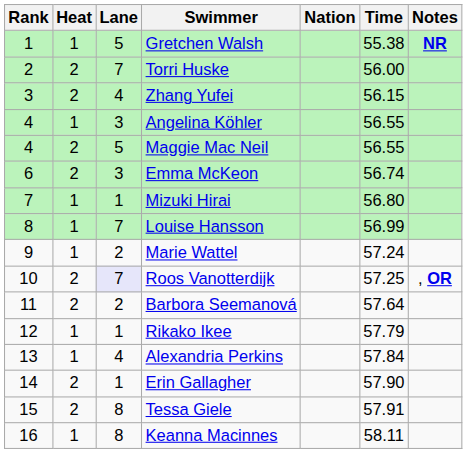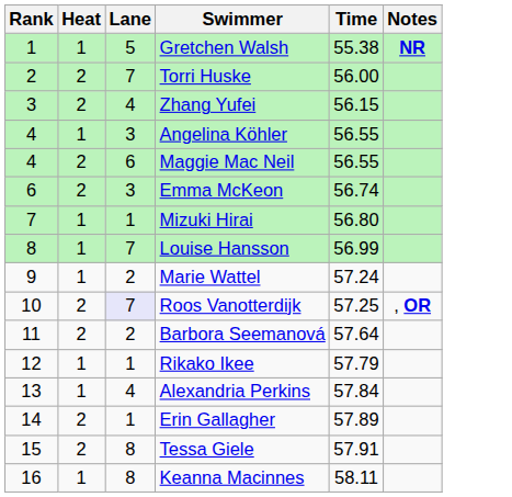 <table class="wikitable sortable mw-collapsible" style="text-align:center">
 <tr>
 <th scope="col">Rank</th>
 <th scope="col">Heat</th>
 <th scope="col">Lane</th>
 <th scope="col">Swimmer</th>
-<th scope="col">Nation</th>
 <th scope="col">Time</th>
 <th scope="col">Notes</th>
 </tr>
 <tr bgcolor=bbf3bb>
 <td>1</td>
 <td>1</td>
 <td>5</td>
 <td align="left"><a href='#'>Gretchen Walsh</a></td>
-<td align="left"></td>
 <td>55.38</td>
 <td><strong><a href='#'>NR</a></strong></td>
 </tr>
 <tr bgcolor=bbf3bb>
 <td>2</td>
 <td>2</td>
 <td>7</td>
 <td align="left"><a href='#'>Torri Huske</a></td>
-<td align="left"></td>
 <td>56.00</td>
 <td></td>
 </tr>
 <tr bgcolor=bbf3bb>
 <td>3</td>
 <td>2</td>
 <td>4</td>
 <td align="left"><a href='#'>Zhang Yufei</a></td>
-<td align="left"></td>
 <td>56.15</td>
 <td></td>
 </tr>
 <tr bgcolor=bbf3bb>
 <td>4</td>
 <td>1</td>
 <td>3</td>
 <td align="left"><a href='#'>Angelina Köhler</a></td>
-<td align="left"></td>
 <td>56.55</td>
 <td></td>
 </tr>
 <tr bgcolor=bbf3bb>
 <td>4</td>
 <td>2</td>
-<td>5</td>
+<td>6</td>
 <td align="left"><a href='#'>Maggie Mac Neil</a></td>
-<td align="left"></td>
 <td>56.55</td>
 <td></td>
 </tr>
 <tr bgcolor=bbf3bb>
 <td>6</td>
 <td>2</td>
 <td>3</td>
 <td align="left"><a href='#'>Emma McKeon</a></td>
-<td align="left"></td>
 <td>56.74</td>
 <td></td>
 </tr>
 <tr bgcolor=bbf3bb>
 <td>7</td>
 <td>1</td>
 <td>1</td>
 <td align="left"><a href='#'>Mizuki Hirai</a></td>
-<td align="left"></td>
 <td>56.80</td>
 <td></td>
 </tr>
 <tr bgcolor=bbf3bb>
 <td>8</td>
 <td>1</td>
 <td>7</td>
 <td align="left"><a href='#'>Louise Hansson</a></td>
-<td align="left"></td>
 <td>56.99</td>
 <td></td>
 </tr>
 <tr>
 <td>9</td>
 <td>1</td>
 <td>2</td>
 <td align="left"><a href='#'>Marie Wattel</a></td>
-<td align="left"></td>
 <td>57.24</td>
 <td></td>
 </tr>
 <tr>
 <td>10</td>
 <td>2</td>
 <td style="background: lavender;">7</td>
 <td align="left"><a href='#'>Roos Vanotterdijk</a></td>
-<td align="left"></td>
 <td>57.25</td>
 <td>, <a href='#'><strong>OR</strong></a></td>
 </tr>
 <tr>
 <td>11</td>
 <td>2</td>
 <td>2</td>
 <td align="left"><a href='#'>Barbora Seemanová</a></td>
-<td align="left"></td>
 <td>57.64</td>
 <td></td>
 </tr>
 <tr>
 <td>12</td>
 <td>1</td>
 <td>1</td>
 <td align="left"><a href='#'>Rikako Ikee</a></td>
-<td align="left"></td>
 <td>57.79</td>
 <td></td>
 </tr>
 <tr>
 <td>13</td>
 <td>1</td>
 <td>4</td>
 <td align="left"><a href='#'>Alexandria Perkins</a></td>
-<td align="left"></td>
 <td>57.84</td>
 <td></td>
 </tr>
 <tr>
 <td>14</td>
 <td>2</td>
 <td>1</td>
 <td align="left"><a href='#'>Erin Gallagher</a></td>
-<td align="left"></td>
-<td>57.90</td>
+<td>57.89</td>
 <td></td>
 </tr>
 <tr>
 <td>15</td>
 <td>2</td>
 <td>8</td>
 <td align="left"><a href='#'>Tessa Giele</a></td>
-<td align="left"></td>
 <td>57.91</td>
 <td></td>
 </tr>
 <tr>
 <td>16</td>
 <td>1</td>
 <td>8</td>
 <td align="left"><a href='#'>Keanna Macinnes</a></td>
-<td align="left"></td>
 <td>58.11</td>
 <td></td>
 </tr>
 </table>
